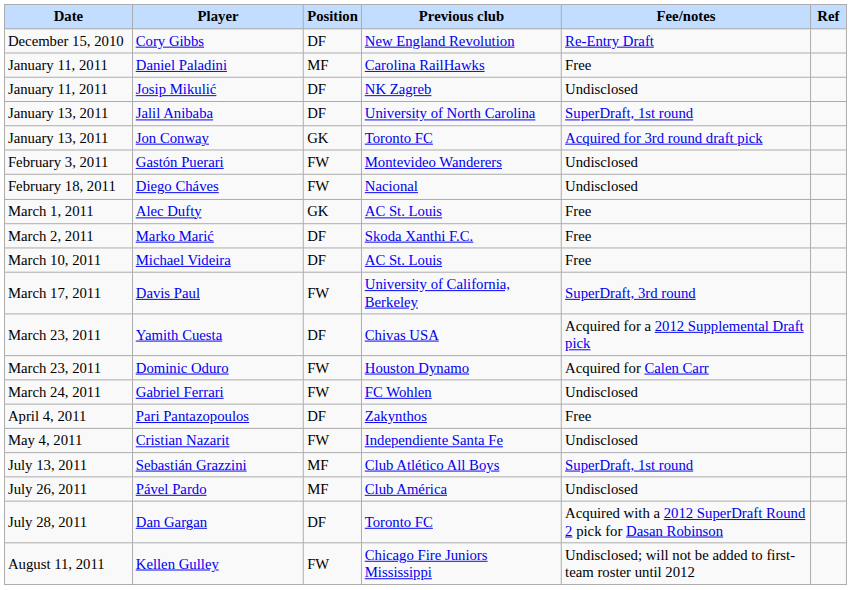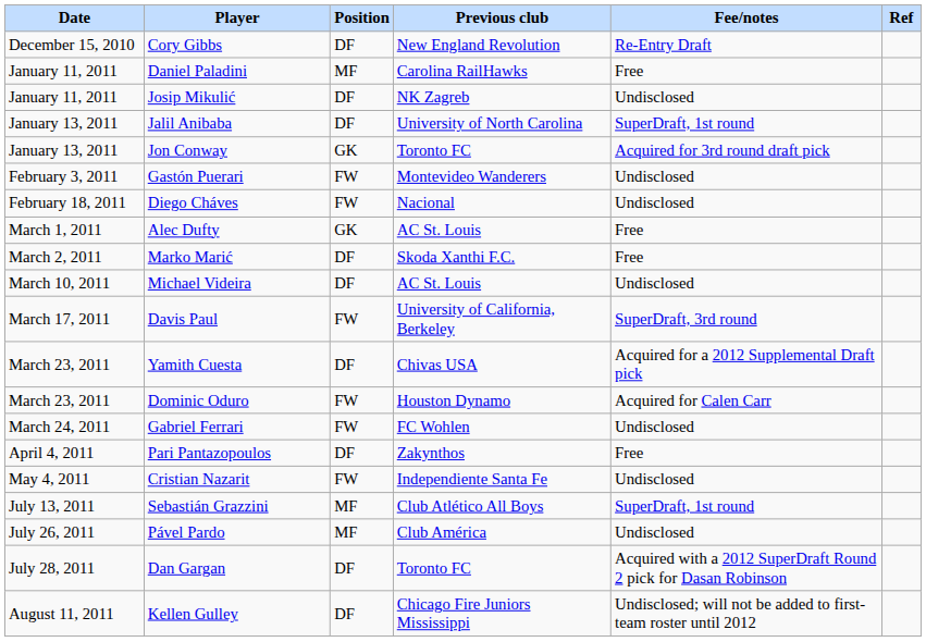 <table class="wikitable" style="text-align:left; font-size:95%;">
 <tr>
 <th style="background:#c2ddff; width:125px;">Date</th>
 <th style="background:#c2ddff; width:170px;">Player</th>
 <th style="background:#c2ddff; width:50px;">Position</th>
 <th style="background:#c2ddff; width:200px;">Previous club</th>
 <th style="background:#c2ddff; width:250px;">Fee/notes</th>
 <th style="background:#c2ddff; width:30px;">Ref</th>
 </tr>
 <tr>
 <td>December 15, 2010</td>
 <td> <a href='#'>Cory Gibbs</a></td>
 <td>DF</td>
 <td> <a href='#'>New England Revolution</a></td>
 <td><a href='#'>Re-Entry Draft</a></td>
 <td></td>
 </tr>
 <tr>
 <td>January 11, 2011</td>
 <td> <a href='#'>Daniel Paladini</a></td>
 <td>MF</td>
 <td> <a href='#'>Carolina RailHawks</a></td>
 <td>Free</td>
 <td></td>
 </tr>
 <tr>
 <td>January 11, 2011</td>
 <td> <a href='#'>Josip Mikulić</a></td>
 <td>DF</td>
 <td> <a href='#'>NK Zagreb</a></td>
 <td>Undisclosed</td>
 <td></td>
 </tr>
 <tr>
 <td>January 13, 2011</td>
 <td> <a href='#'>Jalil Anibaba</a></td>
 <td>DF</td>
 <td> <a href='#'>University of North Carolina</a></td>
 <td><a href='#'>SuperDraft, 1st round</a></td>
 <td></td>
 </tr>
 <tr>
 <td>January 13, 2011</td>
 <td> <a href='#'>Jon Conway</a></td>
 <td>GK</td>
 <td> <a href='#'>Toronto FC</a></td>
 <td><a href='#'>Acquired for 3rd round draft pick</a></td>
 <td></td>
 </tr>
 <tr>
 <td>February 3, 2011</td>
 <td> <a href='#'>Gastón Puerari</a></td>
 <td>FW</td>
 <td> <a href='#'>Montevideo Wanderers</a></td>
 <td>Undisclosed</td>
 <td></td>
 </tr>
 <tr>
 <td>February 18, 2011</td>
 <td> <a href='#'>Diego Cháves</a></td>
 <td>FW</td>
 <td> <a href='#'>Nacional</a></td>
 <td>Undisclosed</td>
 <td></td>
 </tr>
 <tr>
 <td>March 1, 2011</td>
 <td> <a href='#'>Alec Dufty</a></td>
 <td>GK</td>
 <td> <a href='#'>AC St. Louis</a></td>
 <td>Free</td>
 <td></td>
 </tr>
 <tr>
 <td>March 2, 2011</td>
 <td> <a href='#'>Marko Marić</a></td>
 <td>DF</td>
 <td> <a href='#'>Skoda Xanthi F.C.</a></td>
 <td>Free</td>
 <td></td>
 </tr>
 <tr>
 <td>March 10, 2011</td>
 <td> <a href='#'>Michael Videira</a></td>
 <td>DF</td>
 <td> <a href='#'>AC St. Louis</a></td>
-<td>Free</td>
+<td>Undisclosed</td>
 <td></td>
 </tr>
 <tr>
 <td>March 17, 2011</td>
 <td> <a href='#'>Davis Paul</a></td>
 <td>FW</td>
 <td> <a href='#'>University of California, Berkeley</a></td>
 <td><a href='#'>SuperDraft, 3rd round</a></td>
 <td></td>
 </tr>
 <tr>
 <td>March 23, 2011</td>
 <td> <a href='#'>Yamith Cuesta</a></td>
 <td>DF</td>
 <td> <a href='#'>Chivas USA</a></td>
 <td>Acquired for a <a href='#'>2012 Supplemental Draft pick</a></td>
 <td></td>
 </tr>
 <tr>
 <td>March 23, 2011</td>
 <td> <a href='#'>Dominic Oduro</a></td>
 <td>FW</td>
 <td> <a href='#'>Houston Dynamo</a></td>
 <td>Acquired for <a href='#'>Calen Carr</a></td>
 <td></td>
 </tr>
 <tr>
 <td>March 24, 2011</td>
 <td> <a href='#'>Gabriel Ferrari</a></td>
 <td>FW</td>
 <td> <a href='#'>FC Wohlen</a></td>
 <td>Undisclosed</td>
 <td></td>
 </tr>
 <tr>
 <td>April 4, 2011</td>
 <td> <a href='#'>Pari Pantazopoulos</a></td>
 <td>DF</td>
 <td> <a href='#'>Zakynthos</a></td>
 <td>Free</td>
 <td></td>
 </tr>
 <tr>
 <td>May 4, 2011</td>
 <td> <a href='#'>Cristian Nazarit</a></td>
 <td>FW</td>
 <td> <a href='#'>Independiente Santa Fe</a></td>
 <td>Undisclosed</td>
 <td></td>
 </tr>
 <tr>
 <td>July 13, 2011</td>
 <td> <a href='#'>Sebastián Grazzini</a></td>
 <td>MF</td>
 <td> <a href='#'>Club Atlético All Boys</a></td>
 <td><a href='#'>SuperDraft, 1st round</a></td>
 <td></td>
 </tr>
 <tr>
 <td>July 26, 2011</td>
 <td> <a href='#'>Pável Pardo</a></td>
 <td>MF</td>
 <td> <a href='#'>Club América</a></td>
 <td>Undisclosed</td>
 <td></td>
 </tr>
 <tr>
 <td>July 28, 2011</td>
 <td> <a href='#'>Dan Gargan</a></td>
 <td>DF</td>
 <td> <a href='#'>Toronto FC</a></td>
 <td>Acquired with a <a href='#'>2012 SuperDraft Round 2</a> pick for <a href='#'>Dasan Robinson</a></td>
 <td></td>
 </tr>
 <tr>
 <td>August 11, 2011</td>
 <td> <a href='#'>Kellen Gulley</a></td>
-<td>FW</td>
+<td>DF</td>
 <td> <a href='#'>Chicago Fire Juniors Mississippi</a></td>
 <td>Undisclosed; will not be added to first-team roster until 2012</td>
 <td></td>
 </tr>
 </table>
